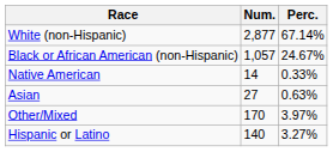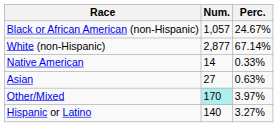 <table class="wikitable">
 <tr>
 <th>Race</th>
 <th>Num.</th>
 <th>Perc.</th>
 </tr>
 <tr>
+<td><a href='#'>Black or African American</a> (non-Hispanic)</td>
+<td>1,057</td>
+<td>24.67%</td>
+</tr>
+<tr>
 <td><a href='#'>White</a> (non-Hispanic)</td>
 <td>2,877</td>
 <td>67.14%</td>
-</tr>
-<tr>
-<td><a href='#'>Black or African American</a> (non-Hispanic)</td>
-<td>1,057</td>
-<td>24.67%</td>
 </tr>
 <tr>
 <td><a href='#'>Native American</a></td>
 <td>14</td>
 <td>0.33%</td>
 </tr>
 <tr>
 <td><a href='#'>Asian</a></td>
 <td>27</td>
 <td>0.63%</td>
 </tr>
 <tr>
 <td><a href='#'>Other/Mixed</a></td>
-<td>170</td>
+<td style="background: paleturquoise;">170</td>
 <td>3.97%</td>
 </tr>
 <tr>
 <td><a href='#'>Hispanic</a> or <a href='#'>Latino</a></td>
 <td>140</td>
 <td>3.27%</td>
 </tr>
 </table>
